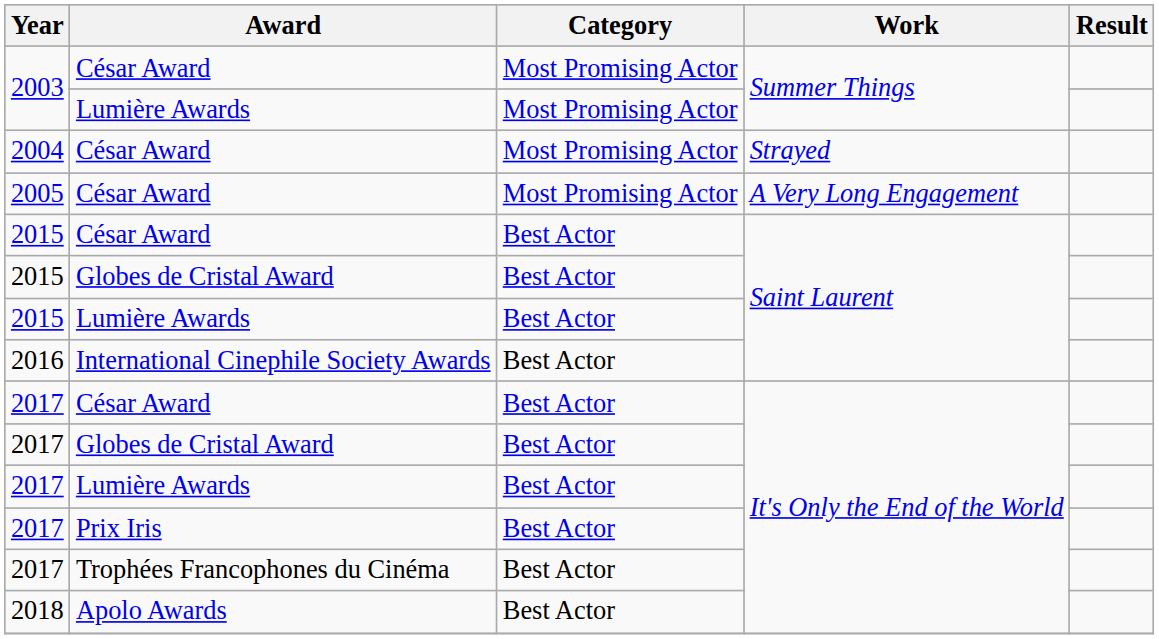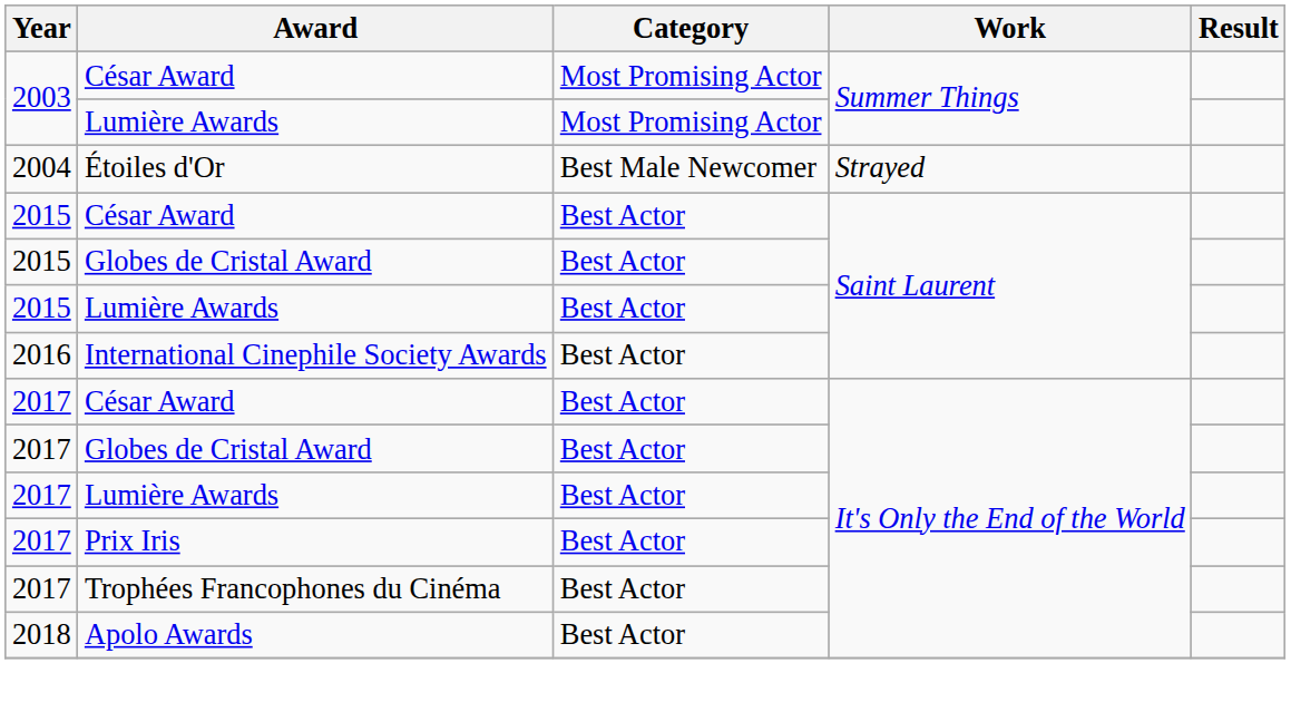 <table class="wikitable">
 <tr>
 <th>Year</th>
 <th>Award</th>
 <th>Category</th>
 <th>Work</th>
 <th>Result</th>
 </tr>
 <tr>
 <td rowspan=2><a href='#'>2003</a></td>
 <td><a href='#'>César Award</a></td>
 <td><a href='#'>Most Promising Actor</a></td>
 <td rowspan=2><em><a href='#'>Summer Things</a></em></td>
 <td></td>
 </tr>
 <tr>
 <td><a href='#'>Lumière Awards</a></td>
 <td><a href='#'>Most Promising Actor</a></td>
 <td></td>
 </tr>
 <tr>
-<td><a href='#'>2004</a></td>
-<td><a href='#'>César Award</a></td>
-<td><a href='#'>Most Promising Actor</a></td>
-<td><em><a href='#'>Strayed</a></em></td>
-<td></td>
-</tr>
-<tr>
-<td><a href='#'>2005</a></td>
-<td><a href='#'>César Award</a></td>
-<td><a href='#'>Most Promising Actor</a></td>
-<td><em><a href='#'>A Very Long Engagement</a></em></td>
+<td>2004</td>
+<td>Étoiles d'Or</td>
+<td>Best Male Newcomer</td>
+<td><em>Strayed</em></td>
 <td></td>
 </tr>
 <tr>
 <td><a href='#'>2015</a></td>
 <td><a href='#'>César Award</a></td>
 <td><a href='#'>Best Actor</a></td>
 <td rowspan=4><em><a href='#'>Saint Laurent</a></em></td>
 <td></td>
 </tr>
 <tr>
 <td>2015</td>
 <td><a href='#'>Globes de Cristal Award</a></td>
 <td><a href='#'>Best Actor</a></td>
 <td></td>
 </tr>
 <tr>
 <td><a href='#'>2015</a></td>
 <td><a href='#'>Lumière Awards</a></td>
 <td><a href='#'>Best Actor</a></td>
 <td></td>
 </tr>
 <tr>
 <td>2016</td>
 <td><a href='#'>International Cinephile Society Awards</a></td>
 <td>Best Actor</td>
 <td></td>
 </tr>
 <tr>
 <td><a href='#'>2017</a></td>
 <td><a href='#'>César Award</a></td>
 <td><a href='#'>Best Actor</a></td>
 <td rowspan=6><em><a href='#'>It's Only the End of the World</a></em></td>
 <td></td>
 </tr>
 <tr>
 <td>2017</td>
 <td><a href='#'>Globes de Cristal Award</a></td>
 <td><a href='#'>Best Actor</a></td>
 <td></td>
 </tr>
 <tr>
 <td><a href='#'>2017</a></td>
 <td><a href='#'>Lumière Awards</a></td>
 <td><a href='#'>Best Actor</a></td>
 <td></td>
 </tr>
 <tr>
 <td><a href='#'>2017</a></td>
 <td><a href='#'>Prix Iris</a></td>
 <td><a href='#'>Best Actor</a></td>
 <td></td>
 </tr>
 <tr>
 <td>2017</td>
 <td>Trophées Francophones du Cinéma</td>
 <td>Best Actor</td>
 <td></td>
 </tr>
 <tr>
 <td>2018</td>
 <td><a href='#'>Apolo Awards</a></td>
 <td>Best Actor</td>
 <td></td>
 </tr>
 <tr>
 </tr>
 </table>
